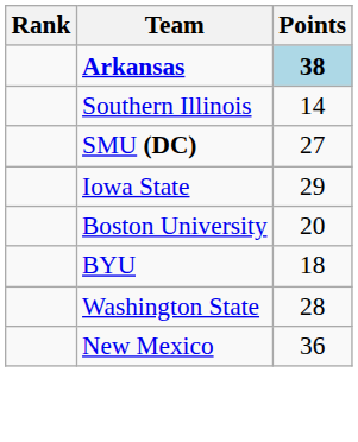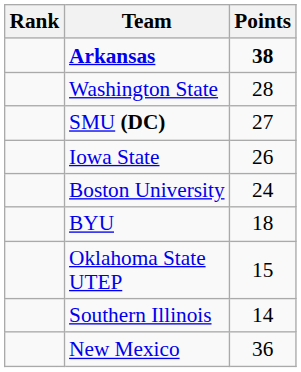 <table class="wikitable sortable" style="text-align:center">
 <tr>
 <th>Rank</th>
 <th>Team</th>
 <th>Points</th>
 </tr>
 <tr>
 <td></td>
 <td align="left"><strong><a href='#'>Arkansas</a></strong></td>
-<td style="background: lightblue;"><strong>38</strong></td>
+<td><strong>38</strong></td>
 </tr>
 <tr>
 <td></td>
-<td align="left"><a href='#'>Southern Illinois</a></td>
-<td>14</td>
+<td align="left"><a href='#'>Washington State</a></td>
+<td>28</td>
 </tr>
 <tr>
 <td></td>
 <td align="left"><a href='#'>SMU</a> <strong>(DC)</strong></td>
 <td>27</td>
 </tr>
 <tr>
 <td></td>
 <td align="left"><a href='#'>Iowa State</a></td>
-<td>29</td>
+<td>26</td>
 </tr>
 <tr>
 <td></td>
 <td align="left"><a href='#'>Boston University</a></td>
-<td>20</td>
+<td>24</td>
 </tr>
 <tr>
 <td></td>
 <td align="left"><a href='#'>BYU</a></td>
 <td>18</td>
 </tr>
 <tr>
 <td></td>
-<td align="left"><a href='#'>Washington State</a></td>
-<td>28</td>
+<td align="left"><a href='#'>Oklahoma State</a><br><a href='#'>UTEP</a></td>
+<td>15</td>
+</tr>
+<tr>
+<td></td>
+<td align="left"><a href='#'>Southern Illinois</a></td>
+<td>14</td>
 </tr>
 <tr>
 <td></td>
 <td align="left"><a href='#'>New Mexico</a></td>
 <td>36</td>
 </tr>
 </table>
